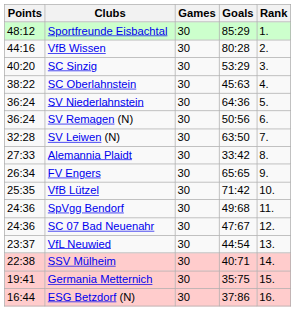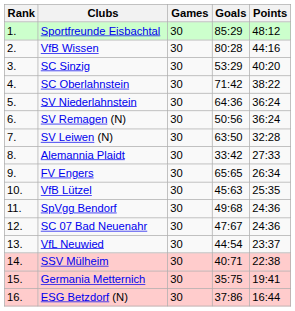 <table class="wikitable" style="width:410px;">
 <tr>
-<th>Points</th>
+<th>Rank</th>
 <th>Clubs</th>
 <th>Games</th>
 <th>Goals</th>
-<th>Rank</th>
+<th>Points</th>
 </tr>
 <tr bgcolor="ccffcc">
-<td>48:12</td>
+<td>1.</td>
 <td><a href='#'>Sportfreunde Eisbachtal</a></td>
 <td>30</td>
 <td>85:29</td>
-<td>1.</td>
+<td>48:12</td>
 </tr>
 <tr>
-<td>44:16</td>
+<td>2.</td>
 <td><a href='#'>VfB Wissen</a></td>
 <td>30</td>
 <td>80:28</td>
-<td>2.</td>
+<td>44:16</td>
 </tr>
 <tr>
-<td>40:20</td>
+<td>3.</td>
 <td><a href='#'>SC Sinzig</a></td>
 <td>30</td>
 <td>53:29</td>
-<td>3.</td>
+<td>40:20</td>
 </tr>
 <tr>
-<td>38:22</td>
+<td>4.</td>
 <td><a href='#'>SC Oberlahnstein</a></td>
 <td>30</td>
-<td>45:63</td>
-<td>4.</td>
+<td>71:42</td>
+<td>38:22</td>
 </tr>
 <tr>
-<td>36:24</td>
+<td>5.</td>
 <td><a href='#'>SV Niederlahnstein</a></td>
 <td>30</td>
 <td>64:36</td>
-<td>5.</td>
+<td>36:24</td>
 </tr>
 <tr>
-<td>36:24</td>
+<td>6.</td>
 <td><a href='#'>SV Remagen</a> (N)</td>
 <td>30</td>
 <td>50:56</td>
-<td>6.</td>
+<td>36:24</td>
 </tr>
 <tr>
-<td>32:28</td>
+<td>7.</td>
 <td><a href='#'>SV Leiwen</a> (N)</td>
 <td>30</td>
 <td>63:50</td>
-<td>7.</td>
+<td>32:28</td>
 </tr>
 <tr>
-<td>27:33</td>
+<td>8.</td>
 <td><a href='#'>Alemannia Plaidt</a></td>
 <td>30</td>
 <td>33:42</td>
-<td>8.</td>
+<td>27:33</td>
 </tr>
 <tr>
-<td>26:34</td>
+<td>9.</td>
 <td><a href='#'>FV Engers</a></td>
 <td>30</td>
 <td>65:65</td>
-<td>9.</td>
+<td>26:34</td>
 </tr>
 <tr>
-<td>25:35</td>
+<td>10.</td>
 <td><a href='#'>VfB Lützel</a></td>
 <td>30</td>
-<td>71:42</td>
-<td>10.</td>
+<td>45:63</td>
+<td>25:35</td>
 </tr>
 <tr>
-<td>24:36</td>
+<td>11.</td>
 <td><a href='#'>SpVgg Bendorf</a></td>
 <td>30</td>
 <td>49:68</td>
-<td>11.</td>
+<td>24:36</td>
 </tr>
 <tr>
-<td>24:36</td>
+<td>12.</td>
 <td><a href='#'>SC 07 Bad Neuenahr</a></td>
 <td>30</td>
 <td>47:67</td>
-<td>12.</td>
+<td>24:36</td>
 </tr>
 <tr>
-<td>23:37</td>
+<td>13.</td>
 <td><a href='#'>VfL Neuwied</a></td>
 <td>30</td>
 <td>44:54</td>
-<td>13.</td>
+<td>23:37</td>
 </tr>
 <tr bgcolor="#ffcccc">
-<td>22:38</td>
+<td>14.</td>
 <td><a href='#'>SSV Mülheim</a></td>
 <td>30</td>
 <td>40:71</td>
-<td>14.</td>
+<td>22:38</td>
 </tr>
 <tr bgcolor="#ffcccc">
-<td>19:41</td>
+<td>15.</td>
 <td><a href='#'>Germania Metternich</a></td>
 <td>30</td>
 <td>35:75</td>
-<td>15.</td>
+<td>19:41</td>
 </tr>
 <tr bgcolor="#ffcccc">
-<td>16:44</td>
+<td>16.</td>
 <td><a href='#'>ESG Betzdorf</a> (N)</td>
 <td>30</td>
 <td>37:86</td>
-<td>16.</td>
+<td>16:44</td>
 </tr>
 </table>
